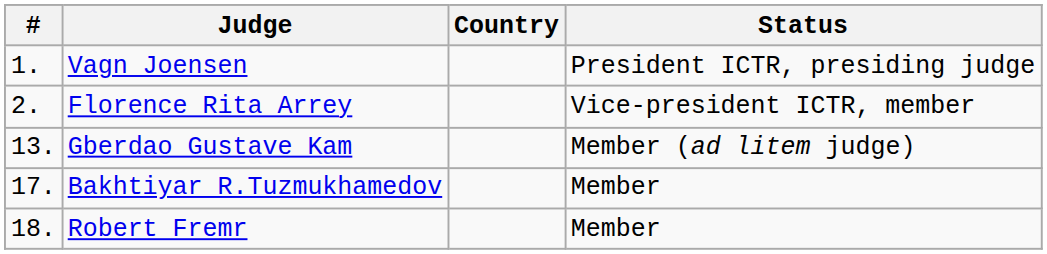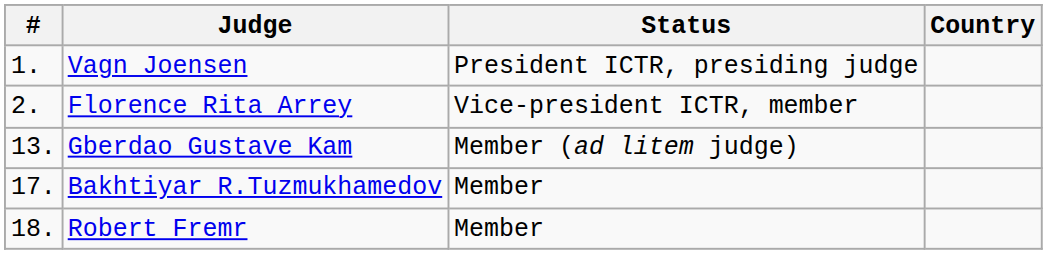 <table class="wikitable">
 <tr>
 <th>#</th>
 <th>Judge</th>
+<th>Status</th>
 <th>Country</th>
-<th>Status</th>
 </tr>
 <tr>
 <td>1.</td>
 <td><a href='#'>Vagn Joensen</a></td>
+<td>President ICTR, presiding judge</td>
 <td></td>
-<td>President ICTR, presiding judge</td>
 </tr>
 <tr>
 <td>2.</td>
 <td><a href='#'>Florence Rita Arrey</a></td>
+<td>Vice-president ICTR, member</td>
 <td></td>
-<td>Vice-president ICTR, member</td>
 </tr>
 <tr>
 <td>13.</td>
 <td><a href='#'>Gberdao Gustave Kam</a></td>
+<td>Member (<em>ad litem</em> judge)</td>
 <td></td>
-<td>Member (<em>ad litem</em> judge)</td>
 </tr>
 <tr>
 <td>17.</td>
 <td><a href='#'>Bakhtiyar R.Tuzmukhamedov</a></td>
+<td>Member</td>
 <td></td>
-<td>Member</td>
 </tr>
 <tr>
 <td>18.</td>
 <td><a href='#'>Robert Fremr</a></td>
+<td>Member</td>
 <td></td>
-<td>Member</td>
 </tr>
 </table>
